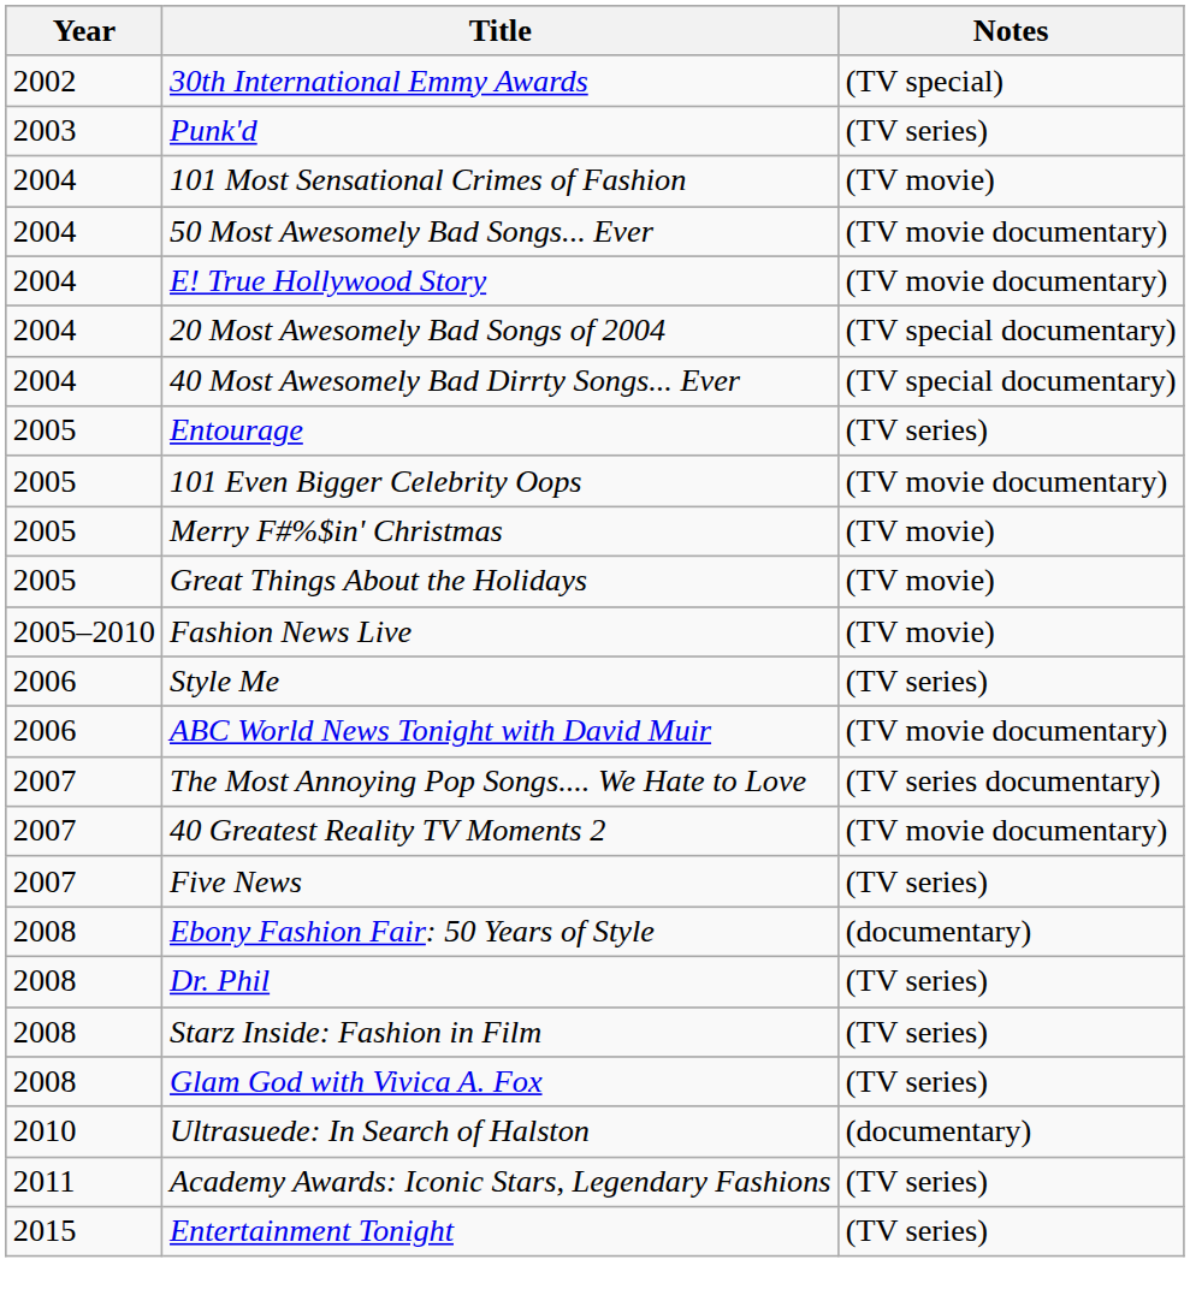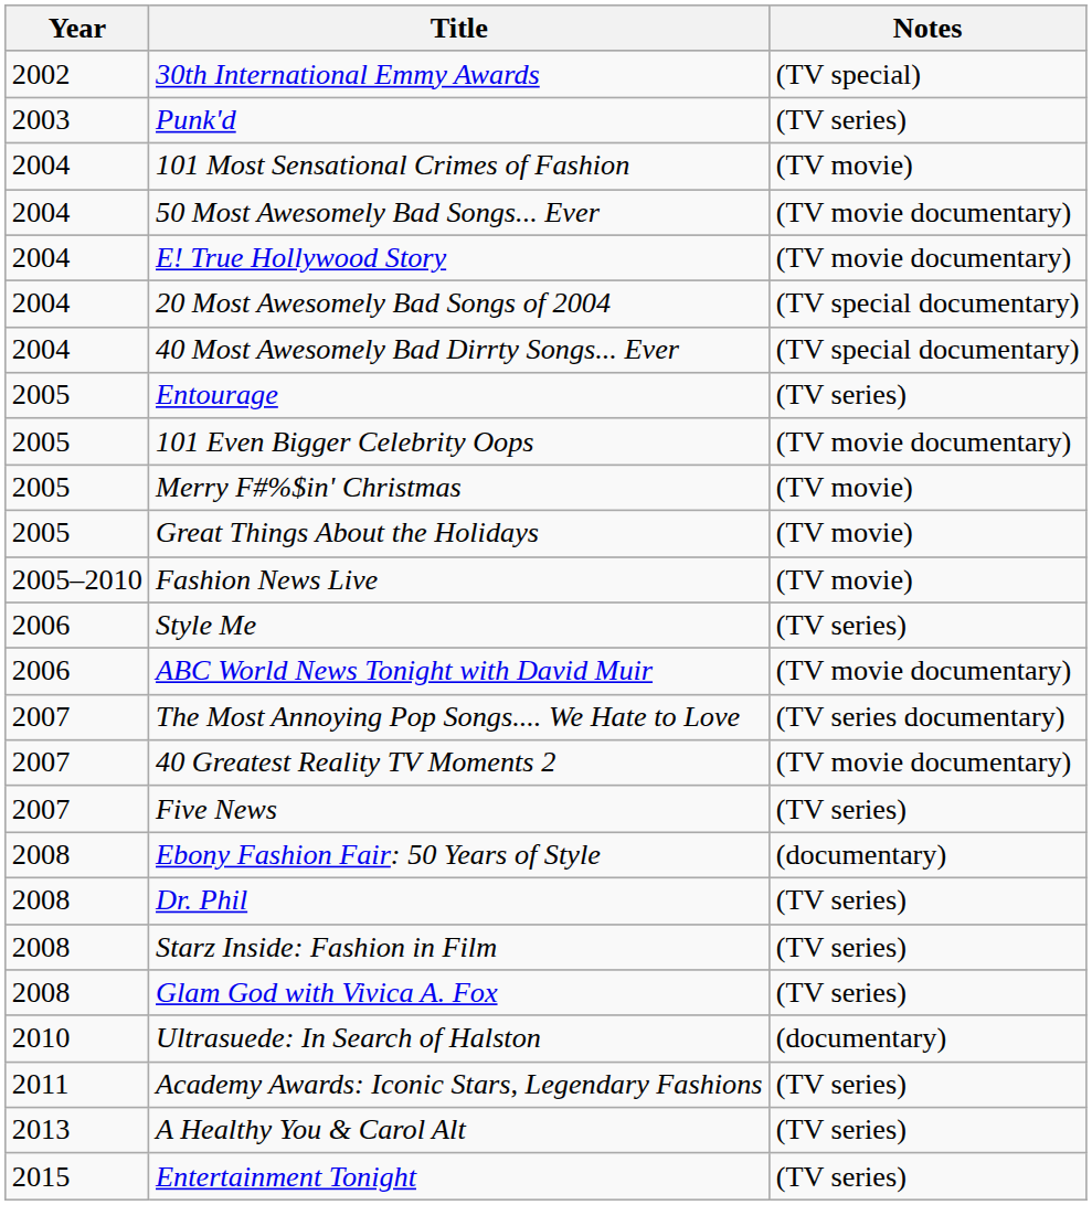 <table class="wikitable sortable">
 <tr>
 <th>Year</th>
 <th>Title</th>
 <th>Notes</th>
 </tr>
 <tr>
 <td>2002</td>
 <td><em><a href='#'>30th International Emmy Awards</a></em></td>
 <td>(TV special)</td>
 </tr>
 <tr>
 <td>2003</td>
 <td><em><a href='#'>Punk'd</a></em></td>
 <td>(TV series)</td>
 </tr>
 <tr>
 <td>2004</td>
 <td><em>101 Most Sensational Crimes of Fashion</em></td>
 <td>(TV movie)</td>
 </tr>
 <tr>
 <td>2004</td>
 <td><em>50 Most Awesomely Bad Songs... Ever</em></td>
 <td>(TV movie documentary)</td>
 </tr>
 <tr>
 <td>2004</td>
 <td><em><a href='#'>E! True Hollywood Story</a></em></td>
 <td>(TV movie documentary)</td>
 </tr>
 <tr>
 <td>2004</td>
 <td><em>20 Most Awesomely Bad Songs of 2004</em></td>
 <td>(TV special documentary)</td>
 </tr>
 <tr>
 <td>2004</td>
 <td><em>40 Most Awesomely Bad Dirrty Songs... Ever</em></td>
 <td>(TV special documentary)</td>
 </tr>
 <tr>
 <td>2005</td>
 <td><em><a href='#'>Entourage</a></em></td>
 <td>(TV series)</td>
 </tr>
 <tr>
 <td>2005</td>
 <td><em>101 Even Bigger Celebrity Oops</em></td>
 <td>(TV movie documentary)</td>
 </tr>
 <tr>
 <td>2005</td>
 <td><em>Merry F#%$in' Christmas</em></td>
 <td>(TV movie)</td>
 </tr>
 <tr>
 <td>2005</td>
 <td><em>Great Things About the Holidays</em></td>
 <td>(TV movie)</td>
 </tr>
 <tr>
 <td>2005–2010</td>
 <td><em>Fashion News Live</em></td>
 <td>(TV movie)</td>
 </tr>
 <tr>
 <td>2006</td>
 <td><em>Style Me</em></td>
 <td>(TV series)</td>
 </tr>
 <tr>
 <td>2006</td>
 <td><em><a href='#'>ABC World News Tonight with David Muir</a></em></td>
 <td>(TV movie documentary)</td>
 </tr>
 <tr>
 <td>2007</td>
 <td><em>The Most Annoying Pop Songs.... We Hate to Love</em></td>
 <td>(TV series documentary)</td>
 </tr>
 <tr>
 <td>2007</td>
 <td><em>40 Greatest Reality TV Moments 2</em></td>
 <td>(TV movie documentary)</td>
 </tr>
 <tr>
 <td>2007</td>
 <td><em>Five News</em></td>
 <td>(TV series)</td>
 </tr>
 <tr>
 <td>2008</td>
 <td><em><a href='#'>Ebony Fashion Fair</a>: 50 Years of Style</em></td>
 <td>(documentary)</td>
 </tr>
 <tr>
 <td>2008</td>
 <td><em><a href='#'>Dr. Phil</a></em></td>
 <td>(TV series)</td>
 </tr>
 <tr>
 <td>2008</td>
 <td><em>Starz Inside: Fashion in Film</em></td>
 <td>(TV series)</td>
 </tr>
 <tr>
 <td>2008</td>
 <td><em><a href='#'>Glam God with Vivica A. Fox</a></em></td>
 <td>(TV series)</td>
 </tr>
 <tr>
 <td>2010</td>
 <td><em>Ultrasuede: In Search of Halston</em></td>
 <td>(documentary)</td>
 </tr>
 <tr>
 <td>2011</td>
 <td><em>Academy Awards: Iconic Stars, Legendary Fashions</em></td>
 <td>(TV series)</td>
 </tr>
 <tr>
+<td>2013</td>
+<td><em>A Healthy You & Carol Alt</em></td>
+<td>(TV series)</td>
+</tr>
+<tr>
 <td>2015</td>
 <td><em><a href='#'>Entertainment Tonight</a></em></td>
 <td>(TV series)</td>
 </tr>
 </table>
